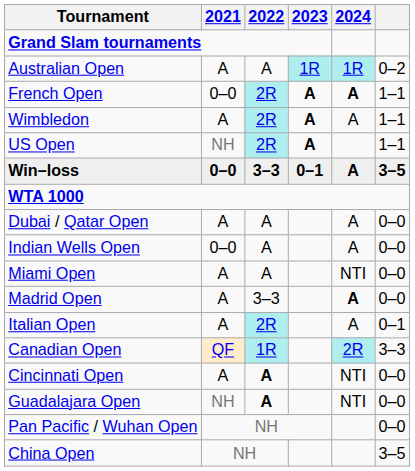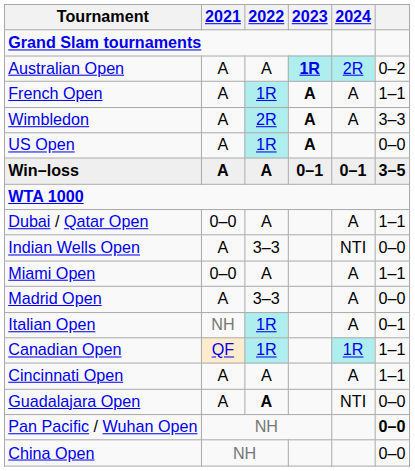 <table class="wikitable" style=text-align:center>
 <tr>
 <th>Tournament</th>
 <th><a href='#'>2021</a></th>
 <th><a href='#'>2022</a></th>
 <th><a href='#'>2023</a></th>
 <th><a href='#'>2024</a></th>
 <th></th>
 </tr>
 <tr>
 <td colspan="4" align="left"><strong><a href='#'>Grand Slam tournaments</a></strong></td>
 <td></td>
 </tr>
 <tr>
 <td align=left><a href='#'>Australian Open</a></td>
 <td>A</td>
 <td>A</td>
-<td bgcolor=afeeee><a href='#'>1R</a></td>
-<td bgcolor=afeeee><a href='#'>1R</a></td>
+<td bgcolor=afeeee><strong><a href='#'>1R</a></strong></td>
+<td bgcolor=afeeee><a href='#'>2R</a></td>
 <td>0–2</td>
 </tr>
 <tr>
 <td align=left><a href='#'>French Open</a></td>
-<td>0–0</td>
-<td bgcolor=afeeee><a href='#'>2R</a></td>
+<td>A</td>
+<td bgcolor=afeeee><a href='#'>1R</a></td>
 <td><strong>A</strong></td>
-<td><strong>A</strong></td>
+<td>A</td>
 <td>1–1</td>
 </tr>
 <tr>
 <td align=left><a href='#'>Wimbledon</a></td>
 <td>A</td>
 <td bgcolor=afeeee><a href='#'>2R</a></td>
 <td><strong>A</strong></td>
 <td>A</td>
-<td>1–1</td>
+<td>3–3</td>
 </tr>
 <tr>
 <td align=left><a href='#'>US Open</a></td>
-<td style="color:#767676">NH</td>
-<td bgcolor=afeeee><a href='#'>2R</a></td>
+<td>A</td>
+<td bgcolor=afeeee><a href='#'>1R</a></td>
 <td><strong>A</strong></td>
 <td></td>
-<td>1–1</td>
+<td>0–0</td>
 </tr>
 <tr style=background:#efefef;font-weight:bold>
 <td align=left>Win–loss</td>
-<td>0–0</td>
-<td>3–3</td>
+<td>A</td>
+<td>A</td>
 <td>0–1</td>
-<td>A</td>
+<td>0–1</td>
 <td>3–5</td>
 </tr>
 <tr>
 <td colspan="7" align="left"><strong><a href='#'>WTA 1000</a></strong></td>
 </tr>
 <tr>
 <td align=left><a href='#'>Dubai</a> / <a href='#'>Qatar Open</a></td>
-<td>A</td>
-<td>A</td>
-<td></td>
-<td>A</td>
-<td>0–0</td>
-</tr>
-<tr>
-<td align=left><a href='#'>Indian Wells Open</a></td>
 <td>0–0</td>
 <td>A</td>
 <td></td>
 <td>A</td>
+<td>1–1</td>
+</tr>
+<tr>
+<td align=left><a href='#'>Indian Wells Open</a></td>
+<td>A</td>
+<td>3–3</td>
+<td></td>
+<td>NTI</td>
 <td>0–0</td>
 </tr>
 <tr>
 <td align=left><a href='#'>Miami Open</a></td>
-<td>A</td>
+<td>0–0</td>
 <td>A</td>
 <td></td>
-<td>NTI</td>
-<td>0–0</td>
+<td>A</td>
+<td>1–1</td>
 </tr>
 <tr>
 <td align=left><a href='#'>Madrid Open</a></td>
 <td>A</td>
 <td>3–3</td>
 <td></td>
-<td><strong>A</strong></td>
+<td>A</td>
 <td>0–0</td>
 </tr>
 <tr>
 <td align=left><a href='#'>Italian Open</a></td>
-<td>A</td>
-<td bgcolor=afeeee><a href='#'>2R</a></td>
+<td style="color:#767676">NH</td>
+<td bgcolor=afeeee><a href='#'>1R</a></td>
 <td></td>
 <td>A</td>
 <td>0–1</td>
 </tr>
 <tr>
 <td align=left><a href='#'>Canadian Open</a></td>
 <td bgcolor=ffebcd><a href='#'>QF</a></td>
 <td bgcolor=afeeee><a href='#'>1R</a></td>
 <td></td>
-<td bgcolor=afeeee><a href='#'>2R</a></td>
-<td>3–3</td>
+<td bgcolor=afeeee><a href='#'>1R</a></td>
+<td>1–1</td>
 </tr>
 <tr>
 <td align=left><a href='#'>Cincinnati Open</a></td>
 <td>A</td>
-<td><strong>A</strong></td>
+<td>A</td>
 <td></td>
-<td>NTI</td>
-<td>0–0</td>
+<td>A</td>
+<td>1–1</td>
 </tr>
 <tr>
 <td align=left><a href='#'>Guadalajara Open</a></td>
-<td style="color:#767676">NH</td>
+<td>A</td>
 <td><strong>A</strong></td>
 <td></td>
 <td>NTI</td>
 <td>0–0</td>
 </tr>
 <tr>
 <td align=left><a href='#'>Pan Pacific</a> / <a href='#'>Wuhan Open</a></td>
 <td colspan="3" style="color:#767676">NH</td>
 <td></td>
-<td>0–0</td>
+<td><strong>0–0</strong></td>
 </tr>
 <tr>
 <td align=left><a href='#'>China Open</a></td>
 <td colspan="2" style="color:#767676">NH</td>
 <td></td>
 <td></td>
-<td>3–5</td>
+<td>0–0</td>
 </tr>
 </table>
